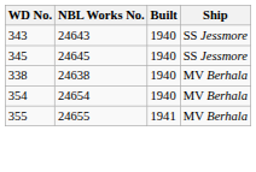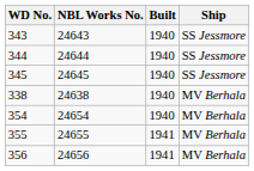 <table class="wikitable sortable">
 <tr>
 <th>WD No.</th>
 <th>NBL Works No.</th>
 <th>Built</th>
 <th>Ship</th>
 </tr>
 <tr>
 <td>343</td>
 <td>24643</td>
+<td>1940</td>
+<td>SS <em>Jessmore</em></td>
+</tr>
+<tr>
+<td>344</td>
+<td>24644</td>
 <td>1940</td>
 <td>SS <em>Jessmore</em></td>
 </tr>
 <tr>
 <td>345</td>
 <td>24645</td>
 <td>1940</td>
 <td>SS <em>Jessmore</em></td>
 </tr>
 <tr>
 <td>338</td>
 <td>24638</td>
 <td>1940</td>
 <td>MV <em>Berhala</em></td>
 </tr>
 <tr>
 <td>354</td>
 <td>24654</td>
 <td>1940</td>
 <td>MV <em>Berhala</em></td>
 </tr>
 <tr>
 <td>355</td>
 <td>24655</td>
 <td>1941</td>
 <td>MV <em>Berhala</em></td>
 </tr>
+<tr>
+<td>356</td>
+<td>24656</td>
+<td>1941</td>
+<td>MV <em>Berhala</em></td>
+</tr>
 </table>
